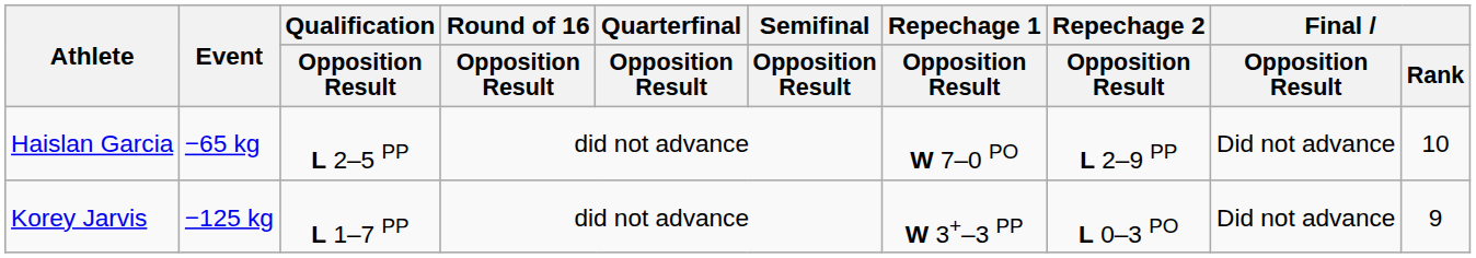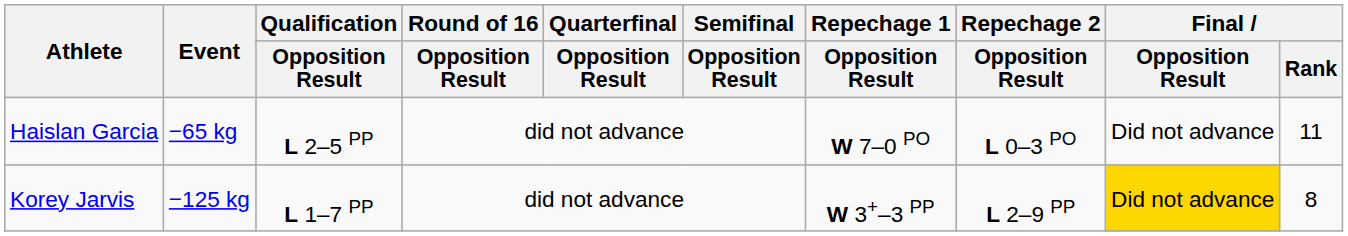 <table class="wikitable" style="font-size:90%">
 <tr>
 <th rowspan=2>Athlete</th>
 <th rowspan=2>Event</th>
 <th>Qualification</th>
 <th>Round of 16</th>
 <th>Quarterfinal</th>
 <th>Semifinal</th>
 <th>Repechage 1</th>
 <th>Repechage 2</th>
 <th colspan=2>Final / </th>
 </tr>
 <tr style="font-size: 95%">
 <th>Opposition<br>Result</th>
 <th>Opposition<br>Result</th>
 <th>Opposition<br>Result</th>
 <th>Opposition<br>Result</th>
 <th>Opposition<br>Result</th>
 <th>Opposition<br>Result</th>
 <th>Opposition<br>Result</th>
 <th>Rank</th>
 </tr>
 <tr align=center>
 <td align=left><a href='#'>Haislan Garcia</a></td>
 <td align=left><a href='#'>−65 kg</a></td>
 <td><br><strong>L</strong> 2–5 <sup>PP</sup></td>
 <td colspan=3>did not advance</td>
 <td><br><strong>W</strong> 7–0 <sup>PO</sup></td>
-<td><br><strong>L</strong> 2–9 <sup>PP</sup></td>
+<td><br><strong>L</strong> 0–3 <sup>PO</sup></td>
 <td>Did not advance</td>
-<td>10</td>
+<td>11</td>
 </tr>
 <tr align=center>
 <td align=left><a href='#'>Korey Jarvis</a></td>
 <td align=left><a href='#'>−125 kg</a></td>
 <td><br><strong>L</strong> 1–7 <sup>PP</sup></td>
 <td colspan=3>did not advance</td>
 <td><br><strong>W</strong> 3<sup>+</sup>–3 <sup>PP</sup></td>
-<td><br><strong>L</strong> 0–3 <sup>PO</sup></td>
-<td>Did not advance</td>
-<td>9</td>
+<td><br><strong>L</strong> 2–9 <sup>PP</sup></td>
+<td style="background: gold;">Did not advance</td>
+<td>8</td>
 </tr>
 </table>
